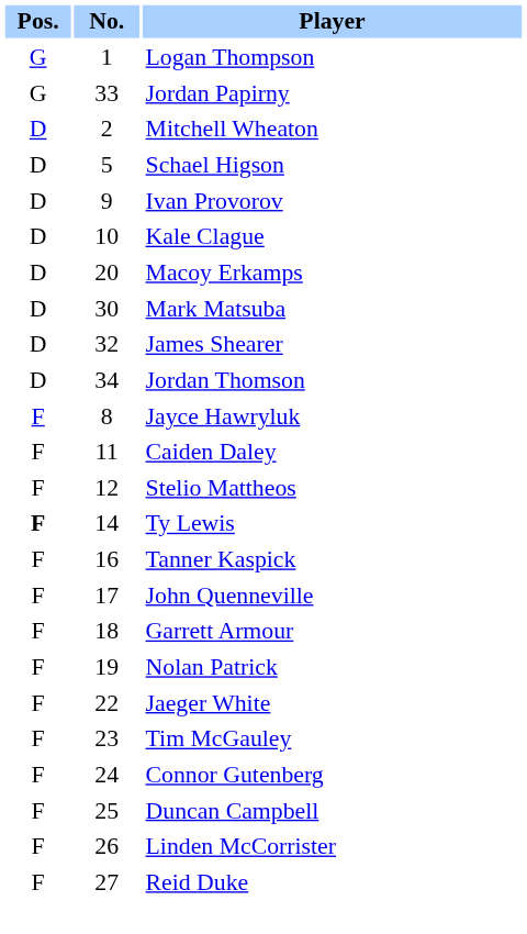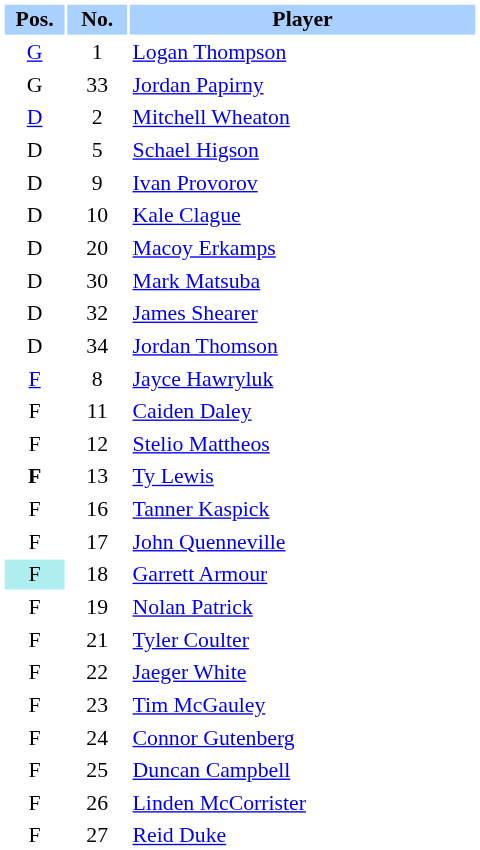 <table border="0" cellspacing="2" cellpadding="2">
 <tr bgcolor=AAD0FF>
 <th width=40>Pos.</th>
 <th width=40>No.</th>
 <th width=250>Player</th>
 </tr>
 <tr>
 <td style="text-align:center;"><a href='#'>G</a></td>
 <td style="text-align:center;">1</td>
 <td><a href='#'>Logan Thompson</a></td>
 </tr>
 <tr>
 <td style="text-align:center;">G</td>
 <td style="text-align:center;">33</td>
 <td><a href='#'>Jordan Papirny</a></td>
 </tr>
 <tr>
 <td style="text-align:center;"><a href='#'>D</a></td>
 <td style="text-align:center;">2</td>
 <td><a href='#'>Mitchell Wheaton</a></td>
 </tr>
 <tr>
 <td style="text-align:center;">D</td>
 <td style="text-align:center;">5</td>
 <td><a href='#'>Schael Higson</a></td>
 </tr>
 <tr>
 <td style="text-align:center;">D</td>
 <td style="text-align:center;">9</td>
 <td><a href='#'>Ivan Provorov</a></td>
 </tr>
 <tr>
 <td style="text-align:center;">D</td>
 <td style="text-align:center;">10</td>
 <td><a href='#'>Kale Clague</a></td>
 </tr>
 <tr>
 <td style="text-align:center;">D</td>
 <td style="text-align:center;">20</td>
 <td><a href='#'>Macoy Erkamps</a></td>
 </tr>
 <tr>
 <td style="text-align:center;">D</td>
 <td style="text-align:center;">30</td>
 <td><a href='#'>Mark Matsuba</a></td>
 </tr>
 <tr>
 <td style="text-align:center;">D</td>
 <td style="text-align:center;">32</td>
 <td><a href='#'>James Shearer</a></td>
 </tr>
 <tr>
 <td style="text-align:center;">D</td>
 <td style="text-align:center;">34</td>
 <td><a href='#'>Jordan Thomson</a></td>
 </tr>
 <tr>
 <td style="text-align:center;"><a href='#'>F</a></td>
 <td style="text-align:center;">8</td>
 <td><a href='#'>Jayce Hawryluk</a></td>
 </tr>
 <tr>
 <td style="text-align:center;">F</td>
 <td style="text-align:center;">11</td>
 <td><a href='#'>Caiden Daley</a></td>
 </tr>
 <tr>
 <td style="text-align:center;">F</td>
 <td style="text-align:center;">12</td>
 <td><a href='#'>Stelio Mattheos</a></td>
 </tr>
 <tr>
 <td style="text-align:center;"><strong>F</strong></td>
-<td style="text-align:center;">14</td>
+<td style="text-align:center;">13</td>
 <td><a href='#'>Ty Lewis</a></td>
 </tr>
 <tr>
 <td style="text-align:center;">F</td>
 <td style="text-align:center;">16</td>
 <td><a href='#'>Tanner Kaspick</a></td>
 </tr>
 <tr>
 <td style="text-align:center;">F</td>
 <td style="text-align:center;">17</td>
 <td><a href='#'>John Quenneville</a></td>
 </tr>
 <tr>
-<td style="text-align:center;">F</td>
+<td style="background: paleturquoise; text-align:center;">F</td>
 <td style="text-align:center;">18</td>
 <td><a href='#'>Garrett Armour</a></td>
 </tr>
 <tr>
 <td style="text-align:center;">F</td>
 <td style="text-align:center;">19</td>
 <td><a href='#'>Nolan Patrick</a></td>
+</tr>
+<tr>
+<td style="text-align:center;">F</td>
+<td style="text-align:center;">21</td>
+<td><a href='#'>Tyler Coulter</a></td>
 </tr>
 <tr>
 <td style="text-align:center;">F</td>
 <td style="text-align:center;">22</td>
 <td><a href='#'>Jaeger White</a></td>
 </tr>
 <tr>
 <td style="text-align:center;">F</td>
 <td style="text-align:center;">23</td>
 <td><a href='#'>Tim McGauley</a></td>
 </tr>
 <tr>
 <td style="text-align:center;">F</td>
 <td style="text-align:center;">24</td>
 <td><a href='#'>Connor Gutenberg</a></td>
 </tr>
 <tr>
 <td style="text-align:center;">F</td>
 <td style="text-align:center;">25</td>
 <td><a href='#'>Duncan Campbell</a></td>
 </tr>
 <tr>
 <td style="text-align:center;">F</td>
 <td style="text-align:center;">26</td>
 <td><a href='#'>Linden McCorrister</a></td>
 </tr>
 <tr>
 <td style="text-align:center;">F</td>
 <td style="text-align:center;">27</td>
 <td><a href='#'>Reid Duke</a></td>
 </tr>
 </table>
